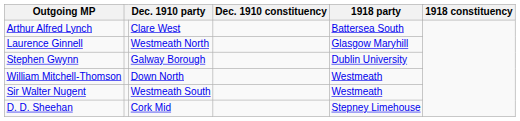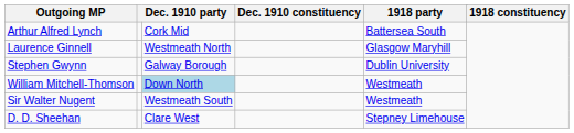 <table class="wikitable sortable">
 <tr>
 <th>Outgoing MP</th>
 <th colspan="2">Dec. 1910 party</th>
 <th>Dec. 1910 constituency</th>
 <th colspan="2">1918 party</th>
 <th>1918 constituency</th>
 </tr>
 <tr>
 <td><a href='#'>Arthur Alfred Lynch</a></td>
 <td></td>
-<td><a href='#'>Clare West</a></td>
+<td><a href='#'>Cork Mid</a></td>
 <td></td>
 <td><a href='#'>Battersea South</a> </td>
 </tr>
 <tr>
 <td><a href='#'>Laurence Ginnell</a></td>
 <td></td>
 <td><a href='#'>Westmeath North</a></td>
 <td></td>
 <td><a href='#'>Glasgow Maryhill</a> </td>
 </tr>
 <tr>
 <td><a href='#'>Stephen Gwynn</a></td>
 <td></td>
 <td><a href='#'>Galway Borough</a></td>
 <td></td>
 <td><a href='#'>Dublin University</a></td>
 </tr>
 <tr>
 <td><a href='#'>William Mitchell-Thomson</a></td>
 <td></td>
-<td><a href='#'>Down North</a></td>
+<td style="background: lightblue;"><a href='#'>Down North</a></td>
 <td></td>
 <td><a href='#'>Westmeath</a></td>
 </tr>
 <tr>
 <td><a href='#'>Sir Walter Nugent</a></td>
 <td></td>
 <td><a href='#'>Westmeath South</a></td>
 <td></td>
 <td><a href='#'>Westmeath</a></td>
 </tr>
 <tr>
 <td><a href='#'>D. D. Sheehan</a></td>
 <td></td>
-<td><a href='#'>Cork Mid</a></td>
+<td><a href='#'>Clare West</a></td>
 <td></td>
 <td><a href='#'>Stepney Limehouse</a> </td>
 </tr>
 </table>
